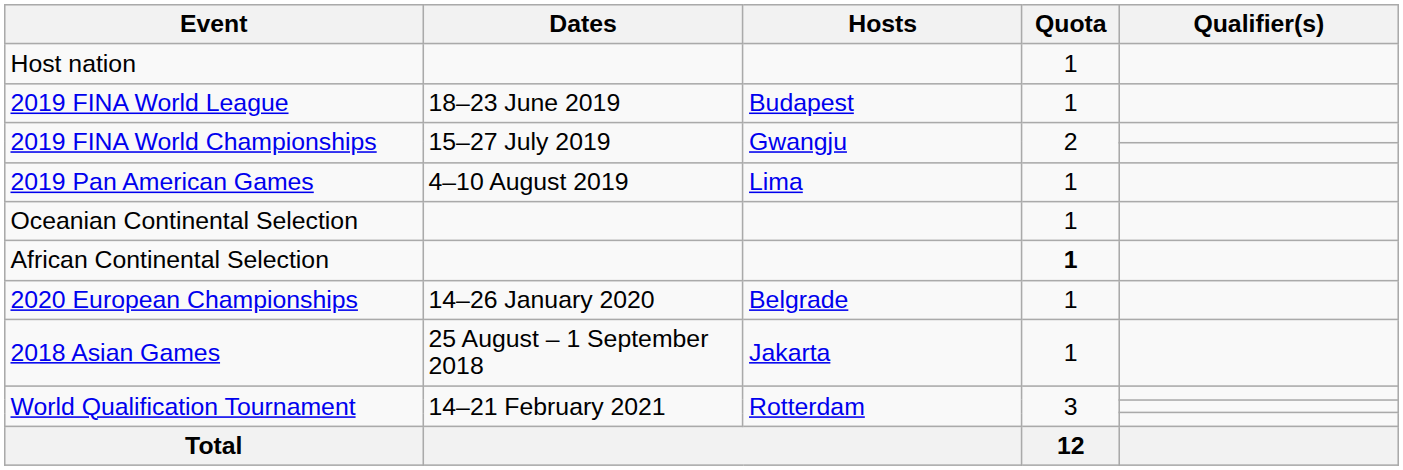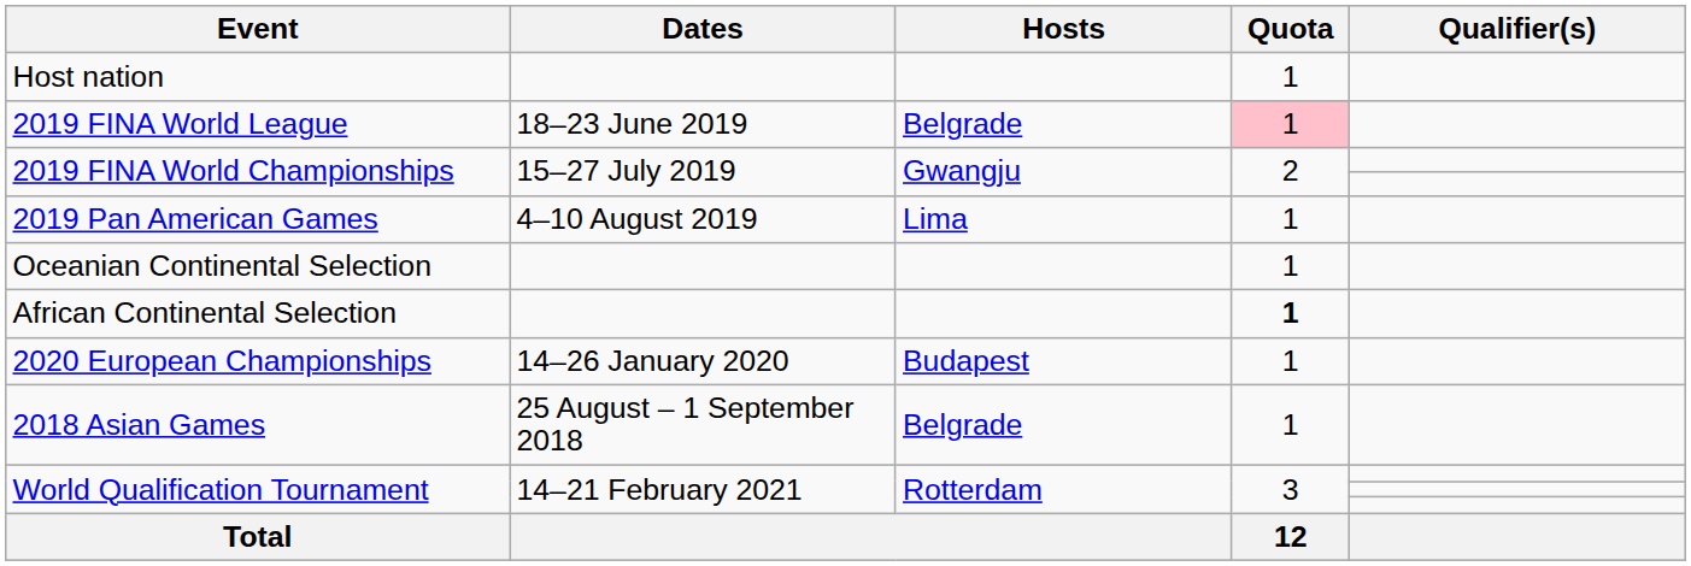 <table class="wikitable" style="width: 900px;">
 <tr>
 <th style="width: 30%;">Event</th>
 <th style-"width: 23%;">Dates</th>
 <th style="width: 20%;">Hosts</th>
 <th style="width: 7%;">Quota</th>
 <th style="width: 20%;">Qualifier(s)</th>
 </tr>
 <tr>
 <td>Host nation</td>
 <td></td>
 <td></td>
 <td align="center">1</td>
 <td></td>
 </tr>
 <tr>
 <td><a href='#'>2019 FINA World League</a></td>
 <td>18–23 June 2019</td>
-<td> <a href='#'>Budapest</a></td>
-<td align="center">1</td>
+<td> <a href='#'>Belgrade</a></td>
+<td align="center" style="background: pink;">1</td>
 <td></td>
 </tr>
 <tr>
 <td rowspan="2"><a href='#'>2019 FINA World Championships</a></td>
 <td rowspan="2">15–27 July 2019</td>
 <td rowspan="2"> <a href='#'>Gwangju</a></td>
 <td rowspan="2" align="center">2</td>
 <td></td>
 </tr>
 <tr>
 <td></td>
 </tr>
 <tr>
 <td><a href='#'>2019 Pan American Games</a></td>
 <td>4–10 August 2019</td>
 <td> <a href='#'>Lima</a></td>
 <td align="center">1</td>
 <td></td>
 </tr>
 <tr>
 <td>Oceanian Continental Selection</td>
 <td></td>
 <td></td>
 <td align="center">1</td>
 <td></td>
 </tr>
 <tr>
 <td>African Continental Selection</td>
 <td></td>
 <td></td>
 <td align="center"><strong>1</strong></td>
 <td></td>
 </tr>
 <tr>
 <td><a href='#'>2020 European Championships</a></td>
 <td>14–26 January 2020</td>
-<td> <a href='#'>Belgrade</a></td>
+<td> <a href='#'>Budapest</a></td>
 <td align="center">1</td>
 <td></td>
 </tr>
 <tr>
 <td><a href='#'>2018 Asian Games</a></td>
 <td>25 August – 1 September 2018</td>
-<td> <a href='#'>Jakarta</a></td>
+<td> <a href='#'>Belgrade</a></td>
 <td align="center">1</td>
 <td></td>
 </tr>
 <tr>
 <td rowspan=3><a href='#'>World Qualification Tournament</a></td>
 <td rowspan=3>14–21 February 2021</td>
 <td rowspan=3> <a href='#'>Rotterdam</a></td>
 <td rowspan=3 align="center">3</td>
 <td></td>
 </tr>
 <tr>
 <td></td>
 </tr>
 <tr>
 <td></td>
 </tr>
 <tr>
 <th>Total</th>
 <th colspan="2"></th>
 <th>12</th>
 <th></th>
 </tr>
 </table>
